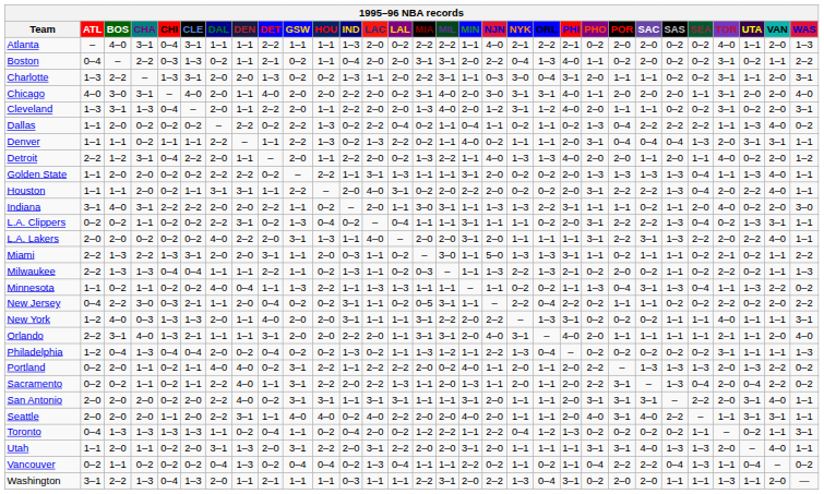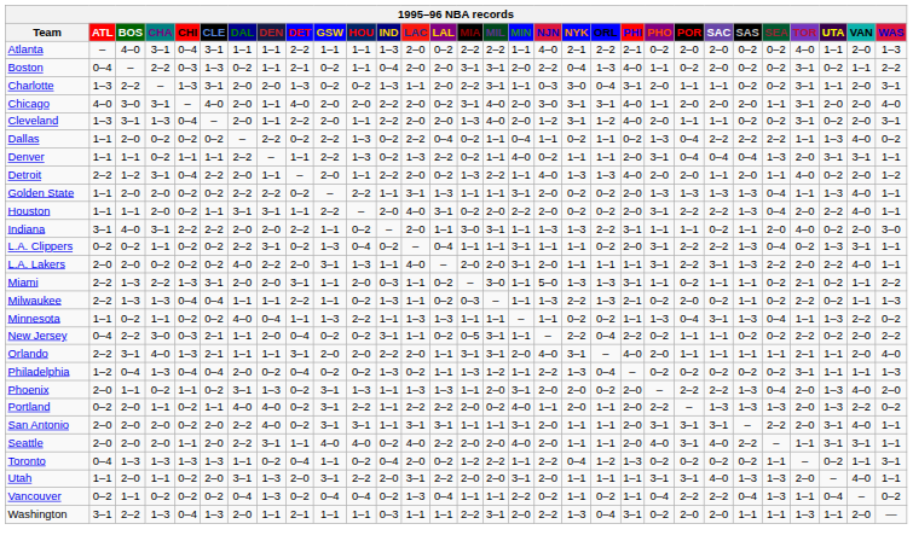 <table class="wikitable" style="font-size:90%; text-align:center;">
 <tr>
 <th colspan=30>1995–96 NBA records</th>
 </tr>
 <tr>
 <th width=100>Team</th>
 <th style="background:#FF0000;color:#FFFFFF;width=35">ATL</th>
 <th style="background:#006400;color:#FFFFFF;width=35">BOS</th>
 <th style="background:#008080;color:#800080;width=35">CHA</th>
 <th style="background:#FF0000;color:#000000;width=35">CHI</th>
 <th style="background:#000000;color:#5787DC;width=35">CLE</th>
 <th style="background:#00008B;color:#008000;width=35">DAL</th>
 <th style="background:#141A44;color:#BC2224;width=35">DEN</th>
 <th style="background:#0000FF;color:#FF0000;width=35">DET</th>
 <th style="background:#0000FF;color:#FFD700;width=35">GSW</th>
 <th style="background:#002366;color:#FF0000;width=35">HOU</th>
 <th style="background:#000080;color:#FFD700;width=35">IND</th>
 <th style="background:#F9160D;color:#1A2E8B;width=35">LAC</th>
 <th style="background:#800080;color:#FFD700;width=35">LAL</th>
 <th style="background:#000000;color:#8B0000;width=35">MIA</th>
 <th style="background:#00471B;color:#5C378A;width=35">MIL</th>
 <th style="background:#0000FF;color:#228B22;width=35">MIN</th>
 <th style="background:#DC143C;color:#0000CD;width=35">NJN</th>
 <th style="background:#0000FF;color:#FF8C00;width=35">NYK</th>
 <th style="background:#0000FF;color:#000000;width=35">ORL</th>
 <th style="background:#FF0000;color:#0000FF;width=35">PHI</th>
 <th style="background:#800080;color:#FF4500;width=35">PHO</th>
 <th style="background:#000000;color:#FF0000;width=35">POR</th>
 <th style="background:#6846A8;color:#FFFFFF;width=35">SAC</th>
 <th style="background:#000000;color:#C0C0C0;width=35">SAS</th>
 <th style="background:#005831;color:#992634;width=35">SEA</th>
 <th style="background:#7436BF;color:#BE0F34;width=35">TOR</th>
 <th style="background:#36004A;color:#FFFF00;width=35">UTA</th>
 <th style="background:#0CB2AC;color:#000000;width=35">VAN</th>
 <th style="background:#DC143C;color:#0000CD;width=35">WAS</th>
 </tr>
 <tr>
 <td style="text-align:left;"><a href='#'>Atlanta</a></td>
 <td>–</td>
 <td>4–0</td>
 <td>3–1</td>
 <td>0–4</td>
 <td>3–1</td>
 <td>1–1</td>
 <td>1–1</td>
 <td>2–2</td>
 <td>1–1</td>
 <td>1–1</td>
 <td>1–3</td>
 <td>2–0</td>
 <td>0–2</td>
 <td>2–2</td>
 <td>2–2</td>
 <td>1–1</td>
 <td>4–0</td>
 <td>2–1</td>
 <td>2–2</td>
 <td>2–1</td>
 <td>0–2</td>
 <td>2–0</td>
 <td>2–0</td>
 <td>0–2</td>
 <td>0–2</td>
 <td>4–0</td>
 <td>1–1</td>
 <td>2–0</td>
 <td>1–3</td>
 </tr>
 <tr>
 <td style="text-align:left;"><a href='#'>Boston</a></td>
 <td>0–4</td>
 <td>–</td>
 <td>2–2</td>
 <td>0–3</td>
 <td>1–3</td>
 <td>0–2</td>
 <td>1–1</td>
 <td>2–1</td>
 <td>0–2</td>
 <td>1–1</td>
 <td>0–4</td>
 <td>2–0</td>
 <td>2–0</td>
 <td>3–1</td>
 <td>3–1</td>
 <td>2–0</td>
 <td>2–2</td>
 <td>0–4</td>
 <td>1–3</td>
 <td>4–0</td>
 <td>1–1</td>
 <td>0–2</td>
 <td>2–0</td>
 <td>0–2</td>
 <td>0–2</td>
 <td>3–1</td>
 <td>0–2</td>
 <td>1–1</td>
 <td>2–2</td>
 </tr>
 <tr>
 <td style="text-align:left;"><a href='#'>Charlotte</a></td>
 <td>1–3</td>
 <td>2–2</td>
 <td>–</td>
 <td>1–3</td>
 <td>3–1</td>
 <td>2–0</td>
 <td>2–0</td>
 <td>1–3</td>
 <td>0–2</td>
 <td>0–2</td>
 <td>1–3</td>
 <td>1–1</td>
 <td>2–0</td>
 <td>2–2</td>
 <td>3–1</td>
 <td>1–1</td>
 <td>0–3</td>
 <td>3–0</td>
 <td>0–4</td>
 <td>3–1</td>
 <td>2–0</td>
 <td>1–1</td>
 <td>1–1</td>
 <td>0–2</td>
 <td>0–2</td>
 <td>3–1</td>
 <td>1–1</td>
 <td>2–0</td>
 <td>3–1</td>
 </tr>
 <tr>
 <td style="text-align:left;"><a href='#'>Chicago</a></td>
 <td>4–0</td>
 <td>3–0</td>
 <td>3–1</td>
 <td>–</td>
 <td>4–0</td>
 <td>2–0</td>
 <td>1–1</td>
 <td>4–0</td>
 <td>2–0</td>
 <td>2–0</td>
 <td>2–2</td>
 <td>2–0</td>
 <td>0–2</td>
 <td>3–1</td>
 <td>4–0</td>
 <td>2–0</td>
 <td>3–0</td>
 <td>3–1</td>
 <td>3–1</td>
 <td>4–0</td>
 <td>1–1</td>
 <td>2–0</td>
 <td>2–0</td>
 <td>2–0</td>
 <td>1–1</td>
 <td>3–1</td>
 <td>2–0</td>
 <td>2–0</td>
 <td>4–0</td>
 </tr>
 <tr>
 <td style="text-align:left;"><a href='#'>Cleveland</a></td>
 <td>1–3</td>
 <td>3–1</td>
 <td>1–3</td>
 <td>0–4</td>
 <td>–</td>
 <td>2–0</td>
 <td>1–1</td>
 <td>2–2</td>
 <td>2–0</td>
 <td>1–1</td>
 <td>2–2</td>
 <td>2–0</td>
 <td>2–0</td>
 <td>1–3</td>
 <td>4–0</td>
 <td>2–0</td>
 <td>1–2</td>
 <td>3–1</td>
 <td>1–2</td>
 <td>4–0</td>
 <td>2–0</td>
 <td>1–1</td>
 <td>1–1</td>
 <td>0–2</td>
 <td>0–2</td>
 <td>3–1</td>
 <td>0–2</td>
 <td>2–0</td>
 <td>3–1</td>
 </tr>
 <tr>
 <td style="text-align:left;"><a href='#'>Dallas</a></td>
 <td>1–1</td>
 <td>2–0</td>
 <td>0–2</td>
 <td>0–2</td>
 <td>0–2</td>
 <td>–</td>
 <td>2–2</td>
 <td>0–2</td>
 <td>2–2</td>
 <td>1–3</td>
 <td>0–2</td>
 <td>2–2</td>
 <td>0–4</td>
 <td>0–2</td>
 <td>1–1</td>
 <td>0–4</td>
 <td>1–1</td>
 <td>0–2</td>
 <td>1–1</td>
 <td>0–2</td>
 <td>1–3</td>
 <td>0–4</td>
 <td>2–2</td>
 <td>2–2</td>
 <td>2–2</td>
 <td>1–1</td>
 <td>1–3</td>
 <td>4–0</td>
 <td>0–2</td>
 </tr>
 <tr>
 <td style="text-align:left;"><a href='#'>Denver</a></td>
 <td>1–1</td>
 <td>1–1</td>
 <td>0–2</td>
 <td>1–1</td>
 <td>1–1</td>
 <td>2–2</td>
 <td>–</td>
 <td>1–1</td>
 <td>2–2</td>
 <td>1–3</td>
 <td>0–2</td>
 <td>1–3</td>
 <td>2–2</td>
 <td>0–2</td>
 <td>1–1</td>
 <td>4–0</td>
 <td>0–2</td>
 <td>1–1</td>
 <td>1–1</td>
 <td>2–0</td>
 <td>3–1</td>
 <td>0–4</td>
 <td>0–4</td>
 <td>0–4</td>
 <td>1–3</td>
 <td>2–0</td>
 <td>3–1</td>
 <td>3–1</td>
 <td>1–1</td>
 </tr>
 <tr>
 <td style="text-align:left;"><a href='#'>Detroit</a></td>
 <td>2–2</td>
 <td>1–2</td>
 <td>3–1</td>
 <td>0–4</td>
 <td>2–2</td>
 <td>2–0</td>
 <td>1–1</td>
 <td>–</td>
 <td>2–0</td>
 <td>1–1</td>
 <td>2–2</td>
 <td>2–0</td>
 <td>0–2</td>
 <td>1–3</td>
 <td>2–2</td>
 <td>1–1</td>
 <td>4–0</td>
 <td>1–3</td>
 <td>1–3</td>
 <td>4–0</td>
 <td>2–0</td>
 <td>2–0</td>
 <td>1–1</td>
 <td>2–0</td>
 <td>1–1</td>
 <td>4–0</td>
 <td>0–2</td>
 <td>2–0</td>
 <td>1–2</td>
 </tr>
 <tr>
 <td style="text-align:left;"><a href='#'>Golden State</a></td>
 <td>1–1</td>
 <td>2–0</td>
 <td>2–0</td>
 <td>0–2</td>
 <td>0–2</td>
 <td>2–2</td>
 <td>2–2</td>
 <td>0–2</td>
 <td>–</td>
 <td>2–2</td>
 <td>1–1</td>
 <td>3–1</td>
 <td>1–3</td>
 <td>1–1</td>
 <td>1–1</td>
 <td>3–1</td>
 <td>2–0</td>
 <td>0–2</td>
 <td>0–2</td>
 <td>2–0</td>
 <td>1–3</td>
 <td>1–3</td>
 <td>1–3</td>
 <td>1–3</td>
 <td>0–4</td>
 <td>1–1</td>
 <td>1–3</td>
 <td>4–0</td>
 <td>1–1</td>
 </tr>
 <tr>
 <td style="text-align:left;"><a href='#'>Houston</a></td>
 <td>1–1</td>
 <td>1–1</td>
 <td>2–0</td>
 <td>0–2</td>
 <td>1–1</td>
 <td>3–1</td>
 <td>3–1</td>
 <td>1–1</td>
 <td>2–2</td>
 <td>–</td>
 <td>2–0</td>
 <td>4–0</td>
 <td>3–1</td>
 <td>0–2</td>
 <td>2–0</td>
 <td>2–2</td>
 <td>2–0</td>
 <td>0–2</td>
 <td>0–2</td>
 <td>2–0</td>
 <td>3–1</td>
 <td>2–2</td>
 <td>2–2</td>
 <td>1–3</td>
 <td>0–4</td>
 <td>2–0</td>
 <td>2–2</td>
 <td>4–0</td>
 <td>1–1</td>
 </tr>
 <tr>
 <td style="text-align:left;"><a href='#'>Indiana</a></td>
 <td>3–1</td>
 <td>4–0</td>
 <td>3–1</td>
 <td>2–2</td>
 <td>2–2</td>
 <td>2–0</td>
 <td>2–0</td>
 <td>2–2</td>
 <td>1–1</td>
 <td>0–2</td>
 <td>–</td>
 <td>2–0</td>
 <td>1–1</td>
 <td>3–0</td>
 <td>3–1</td>
 <td>1–1</td>
 <td>1–3</td>
 <td>1–3</td>
 <td>2–2</td>
 <td>3–1</td>
 <td>1–1</td>
 <td>1–1</td>
 <td>0–2</td>
 <td>1–1</td>
 <td>2–0</td>
 <td>4–0</td>
 <td>0–2</td>
 <td>2–0</td>
 <td>3–0</td>
 </tr>
 <tr>
 <td style="text-align:left;"><a href='#'>L.A. Clippers</a></td>
 <td>0–2</td>
 <td>0–2</td>
 <td>1–1</td>
 <td>0–2</td>
 <td>0–2</td>
 <td>2–2</td>
 <td>3–1</td>
 <td>0–2</td>
 <td>1–3</td>
 <td>0–4</td>
 <td>0–2</td>
 <td>–</td>
 <td>0–4</td>
 <td>1–1</td>
 <td>1–1</td>
 <td>3–1</td>
 <td>1–1</td>
 <td>1–1</td>
 <td>0–2</td>
 <td>2–0</td>
 <td>3–1</td>
 <td>2–2</td>
 <td>2–2</td>
 <td>1–3</td>
 <td>0–4</td>
 <td>0–2</td>
 <td>1–3</td>
 <td>3–1</td>
 <td>1–1</td>
 </tr>
 <tr>
 <td style="text-align:left;"><a href='#'>L.A. Lakers</a></td>
 <td>2–0</td>
 <td>2–0</td>
 <td>0–2</td>
 <td>0–2</td>
 <td>0–2</td>
 <td>4–0</td>
 <td>2–2</td>
 <td>2–0</td>
 <td>3–1</td>
 <td>1–3</td>
 <td>1–1</td>
 <td>4–0</td>
 <td>–</td>
 <td>2–0</td>
 <td>2–0</td>
 <td>3–1</td>
 <td>2–0</td>
 <td>1–1</td>
 <td>1–1</td>
 <td>1–1</td>
 <td>3–1</td>
 <td>2–2</td>
 <td>3–1</td>
 <td>1–3</td>
 <td>2–2</td>
 <td>2–0</td>
 <td>2–2</td>
 <td>4–0</td>
 <td>1–1</td>
 </tr>
 <tr>
 <td style="text-align:left;"><a href='#'>Miami</a></td>
 <td>2–2</td>
 <td>1–3</td>
 <td>2–2</td>
 <td>1–3</td>
 <td>3–1</td>
 <td>2–0</td>
 <td>2–0</td>
 <td>3–1</td>
 <td>1–1</td>
 <td>2–0</td>
 <td>0–3</td>
 <td>1–1</td>
 <td>0–2</td>
 <td>–</td>
 <td>3–0</td>
 <td>1–1</td>
 <td>5–0</td>
 <td>1–3</td>
 <td>1–3</td>
 <td>3–1</td>
 <td>1–1</td>
 <td>0–2</td>
 <td>1–1</td>
 <td>1–1</td>
 <td>0–2</td>
 <td>2–1</td>
 <td>0–2</td>
 <td>1–1</td>
 <td>2–2</td>
 </tr>
 <tr>
 <td style="text-align:left;"><a href='#'>Milwaukee</a></td>
 <td>2–2</td>
 <td>1–3</td>
 <td>1–3</td>
 <td>0–4</td>
 <td>0–4</td>
 <td>1–1</td>
 <td>1–1</td>
 <td>2–2</td>
 <td>1–1</td>
 <td>0–2</td>
 <td>1–3</td>
 <td>1–1</td>
 <td>0–2</td>
 <td>0–3</td>
 <td>–</td>
 <td>1–1</td>
 <td>1–3</td>
 <td>2–2</td>
 <td>1–3</td>
 <td>2–1</td>
 <td>0–2</td>
 <td>2–0</td>
 <td>0–2</td>
 <td>1–1</td>
 <td>0–2</td>
 <td>2–2</td>
 <td>0–2</td>
 <td>1–1</td>
 <td>1–3</td>
 </tr>
 <tr>
 <td style="text-align:left;"><a href='#'>Minnesota</a></td>
 <td>1–1</td>
 <td>0–2</td>
 <td>1–1</td>
 <td>0–2</td>
 <td>0–2</td>
 <td>4–0</td>
 <td>0–4</td>
 <td>1–1</td>
 <td>1–3</td>
 <td>2–2</td>
 <td>1–1</td>
 <td>1–3</td>
 <td>1–3</td>
 <td>1–1</td>
 <td>1–1</td>
 <td>–</td>
 <td>1–1</td>
 <td>0–2</td>
 <td>0–2</td>
 <td>1–1</td>
 <td>1–3</td>
 <td>0–4</td>
 <td>3–1</td>
 <td>1–3</td>
 <td>0–4</td>
 <td>1–1</td>
 <td>1–3</td>
 <td>2–2</td>
 <td>0–2</td>
 </tr>
 <tr>
 <td style="text-align:left;"><a href='#'>New Jersey</a></td>
 <td>0–4</td>
 <td>2–2</td>
 <td>3–0</td>
 <td>0–3</td>
 <td>2–1</td>
 <td>1–1</td>
 <td>2–0</td>
 <td>0–4</td>
 <td>0–2</td>
 <td>0–2</td>
 <td>3–1</td>
 <td>1–1</td>
 <td>0–2</td>
 <td>0–5</td>
 <td>3–1</td>
 <td>1–1</td>
 <td>–</td>
 <td>2–2</td>
 <td>0–4</td>
 <td>2–2</td>
 <td>0–2</td>
 <td>1–1</td>
 <td>1–1</td>
 <td>0–2</td>
 <td>0–2</td>
 <td>2–2</td>
 <td>0–2</td>
 <td>2–0</td>
 <td>2–2</td>
 </tr>
 <tr>
-<td style="text-align:left;"><a href='#'>New York</a></td>
-<td>1–2</td>
-<td>4–0</td>
-<td>0–3</td>
-<td>1–3</td>
-<td>1–3</td>
-<td>2–0</td>
-<td>1–1</td>
-<td>4–0</td>
-<td>2–0</td>
-<td>2–0</td>
-<td>3–1</td>
-<td>1–1</td>
-<td>1–1</td>
-<td>3–1</td>
-<td>2–2</td>
-<td>2–0</td>
-<td>2–2</td>
-<td>–</td>
-<td>1–3</td>
-<td>3–1</td>
-<td>0–2</td>
-<td>0–2</td>
-<td>0–2</td>
-<td>1–1</td>
-<td>1–1</td>
-<td>4–0</td>
-<td>1–1</td>
-<td>1–1</td>
-<td>3–1</td>
-</tr>
-<tr>
 <td style="text-align:left;"><a href='#'>Orlando</a></td>
 <td>2–2</td>
 <td>3–1</td>
 <td>4–0</td>
 <td>1–3</td>
 <td>2–1</td>
 <td>1–1</td>
 <td>1–1</td>
 <td>3–1</td>
 <td>2–0</td>
 <td>2–0</td>
 <td>2–2</td>
 <td>2–0</td>
 <td>1–1</td>
 <td>3–1</td>
 <td>3–1</td>
 <td>2–0</td>
 <td>4–0</td>
 <td>3–1</td>
 <td>–</td>
 <td>4–0</td>
 <td>2–0</td>
 <td>1–1</td>
 <td>1–1</td>
 <td>1–1</td>
 <td>1–1</td>
 <td>2–1</td>
 <td>1–1</td>
 <td>2–0</td>
 <td>4–0</td>
 </tr>
 <tr>
 <td style="text-align:left;"><a href='#'>Philadelphia</a></td>
 <td>1–2</td>
 <td>0–4</td>
 <td>1–3</td>
 <td>0–4</td>
 <td>0–4</td>
 <td>2–0</td>
 <td>0–2</td>
 <td>0–4</td>
 <td>0–2</td>
 <td>0–2</td>
 <td>1–3</td>
 <td>0–2</td>
 <td>1–1</td>
 <td>1–3</td>
 <td>1–2</td>
 <td>1–1</td>
 <td>2–2</td>
 <td>1–3</td>
 <td>0–4</td>
 <td>–</td>
 <td>0–2</td>
 <td>0–2</td>
 <td>0–2</td>
 <td>0–2</td>
 <td>0–2</td>
 <td>3–1</td>
 <td>1–1</td>
 <td>1–1</td>
 <td>1–3</td>
 </tr>
 <tr>
+<td style="text-align:left;"><a href='#'>Phoenix</a></td>
+<td>2–0</td>
+<td>1–1</td>
+<td>0–2</td>
+<td>1–1</td>
+<td>0–2</td>
+<td>3–1</td>
+<td>1–3</td>
+<td>0–2</td>
+<td>3–1</td>
+<td>1–3</td>
+<td>1–1</td>
+<td>1–3</td>
+<td>1–3</td>
+<td>1–1</td>
+<td>2–0</td>
+<td>3–1</td>
+<td>2–0</td>
+<td>2–0</td>
+<td>0–2</td>
+<td>2–0</td>
+<td>–</td>
+<td>2–2</td>
+<td>2–2</td>
+<td>1–3</td>
+<td>0–4</td>
+<td>2–0</td>
+<td>1–3</td>
+<td>4–0</td>
+<td>2–0</td>
+</tr>
+<tr>
 <td style="text-align:left;"><a href='#'>Portland</a></td>
 <td>0–2</td>
 <td>2–0</td>
 <td>1–1</td>
 <td>0–2</td>
 <td>1–1</td>
 <td>4–0</td>
 <td>4–0</td>
 <td>0–2</td>
 <td>3–1</td>
 <td>2–2</td>
 <td>1–1</td>
 <td>2–2</td>
 <td>2–2</td>
 <td>2–0</td>
 <td>0–2</td>
 <td>4–0</td>
 <td>1–1</td>
 <td>2–0</td>
 <td>1–1</td>
 <td>2–0</td>
 <td>2–2</td>
 <td>–</td>
 <td>1–3</td>
 <td>1–3</td>
 <td>1–3</td>
 <td>2–0</td>
 <td>1–3</td>
-<td>2–2</td>
-<td>0–2</td>
-</tr>
-<tr>
-<td style="text-align:left;"><a href='#'>Sacramento</a></td>
-<td>0–2</td>
-<td>0–2</td>
-<td>1–1</td>
-<td>0–2</td>
-<td>1–1</td>
-<td>2–2</td>
-<td>4–0</td>
-<td>1–1</td>
-<td>3–1</td>
-<td>2–2</td>
-<td>2–0</td>
-<td>2–2</td>
-<td>1–3</td>
-<td>1–1</td>
-<td>2–0</td>
-<td>1–3</td>
-<td>1–1</td>
-<td>2–0</td>
-<td>1–1</td>
-<td>2–0</td>
-<td>2–2</td>
-<td>3–1</td>
-<td>–</td>
-<td>1–3</td>
-<td>0–4</td>
-<td>2–0</td>
-<td>0–4</td>
 <td>2–2</td>
 <td>0–2</td>
 </tr>
 <tr>
 <td style="text-align:left;"><a href='#'>San Antonio</a></td>
 <td>2–0</td>
 <td>2–0</td>
 <td>2–0</td>
 <td>0–2</td>
 <td>2–0</td>
 <td>2–2</td>
 <td>4–0</td>
 <td>0–2</td>
 <td>3–1</td>
 <td>3–1</td>
 <td>1–1</td>
 <td>3–1</td>
 <td>3–1</td>
 <td>1–1</td>
 <td>1–1</td>
 <td>3–1</td>
 <td>2–0</td>
 <td>1–1</td>
 <td>1–1</td>
 <td>2–0</td>
 <td>3–1</td>
 <td>3–1</td>
 <td>3–1</td>
 <td>–</td>
 <td>2–2</td>
 <td>2–0</td>
 <td>3–1</td>
 <td>4–0</td>
 <td>1–1</td>
 </tr>
 <tr>
 <td style="text-align:left;"><a href='#'>Seattle</a></td>
 <td>2–0</td>
 <td>2–0</td>
 <td>2–0</td>
 <td>1–1</td>
 <td>2–0</td>
 <td>2–2</td>
 <td>3–1</td>
 <td>1–1</td>
 <td>4–0</td>
 <td>4–0</td>
 <td>0–2</td>
 <td>4–0</td>
 <td>2–2</td>
 <td>2–0</td>
 <td>2–0</td>
 <td>4–0</td>
 <td>2–0</td>
 <td>1–1</td>
 <td>1–1</td>
 <td>2–0</td>
 <td>4–0</td>
 <td>3–1</td>
 <td>4–0</td>
 <td>2–2</td>
 <td>–</td>
 <td>1–1</td>
 <td>3–1</td>
 <td>3–1</td>
 <td>1–1</td>
 </tr>
 <tr>
 <td style="text-align:left;"><a href='#'>Toronto</a></td>
 <td>0–4</td>
 <td>1–3</td>
 <td>1–3</td>
 <td>1–3</td>
 <td>1–3</td>
 <td>1–1</td>
 <td>0–2</td>
 <td>0–4</td>
 <td>1–1</td>
 <td>0–2</td>
 <td>0–4</td>
 <td>2–0</td>
 <td>0–2</td>
 <td>1–2</td>
 <td>2–2</td>
 <td>1–1</td>
 <td>2–2</td>
 <td>0–4</td>
 <td>1–2</td>
 <td>1–3</td>
 <td>0–2</td>
 <td>0–2</td>
 <td>0–2</td>
 <td>0–2</td>
 <td>1–1</td>
 <td>–</td>
 <td>0–2</td>
 <td>1–1</td>
 <td>3–1</td>
 </tr>
 <tr>
 <td style="text-align:left;"><a href='#'>Utah</a></td>
 <td>1–1</td>
 <td>2–0</td>
 <td>1–1</td>
 <td>0–2</td>
 <td>2–0</td>
 <td>3–1</td>
 <td>1–3</td>
 <td>2–0</td>
 <td>3–1</td>
 <td>2–2</td>
 <td>2–0</td>
 <td>3–1</td>
 <td>2–2</td>
 <td>2–0</td>
 <td>2–0</td>
 <td>3–1</td>
 <td>2–0</td>
 <td>1–1</td>
 <td>1–1</td>
 <td>1–1</td>
 <td>3–1</td>
 <td>3–1</td>
 <td>4–0</td>
 <td>1–3</td>
 <td>1–3</td>
 <td>2–0</td>
 <td>–</td>
 <td>4–0</td>
 <td>1–1</td>
 </tr>
 <tr>
 <td style="text-align:left;"><a href='#'>Vancouver</a></td>
 <td>0–2</td>
 <td>1–1</td>
 <td>0–2</td>
 <td>0–2</td>
 <td>0–2</td>
 <td>0–4</td>
 <td>1–3</td>
 <td>0–2</td>
 <td>0–4</td>
 <td>0–4</td>
 <td>0–2</td>
 <td>1–3</td>
 <td>0–4</td>
 <td>1–1</td>
 <td>1–1</td>
 <td>2–2</td>
 <td>0–2</td>
 <td>1–1</td>
 <td>0–2</td>
 <td>1–1</td>
 <td>0–4</td>
 <td>2–2</td>
 <td>2–2</td>
 <td>0–4</td>
 <td>1–3</td>
 <td>1–1</td>
 <td>0–4</td>
 <td>–</td>
 <td>0–2</td>
 </tr>
 <tr>
 <td style="text-align:left;">Washington</td>
 <td>3–1</td>
 <td>2–2</td>
 <td>1–3</td>
 <td>0–4</td>
 <td>1–3</td>
 <td>2–0</td>
 <td>1–1</td>
 <td>2–1</td>
 <td>1–1</td>
 <td>1–1</td>
 <td>0–3</td>
 <td>1–1</td>
 <td>1–1</td>
 <td>2–2</td>
 <td>3–1</td>
 <td>2–0</td>
 <td>2–2</td>
 <td>1–3</td>
 <td>0–4</td>
 <td>3–1</td>
 <td>0–2</td>
 <td>2–0</td>
 <td>2–0</td>
 <td>1–1</td>
 <td>1–1</td>
 <td>1–3</td>
 <td>1–1</td>
 <td>2–0</td>
 <td>—</td>
 </tr>
 </table>
